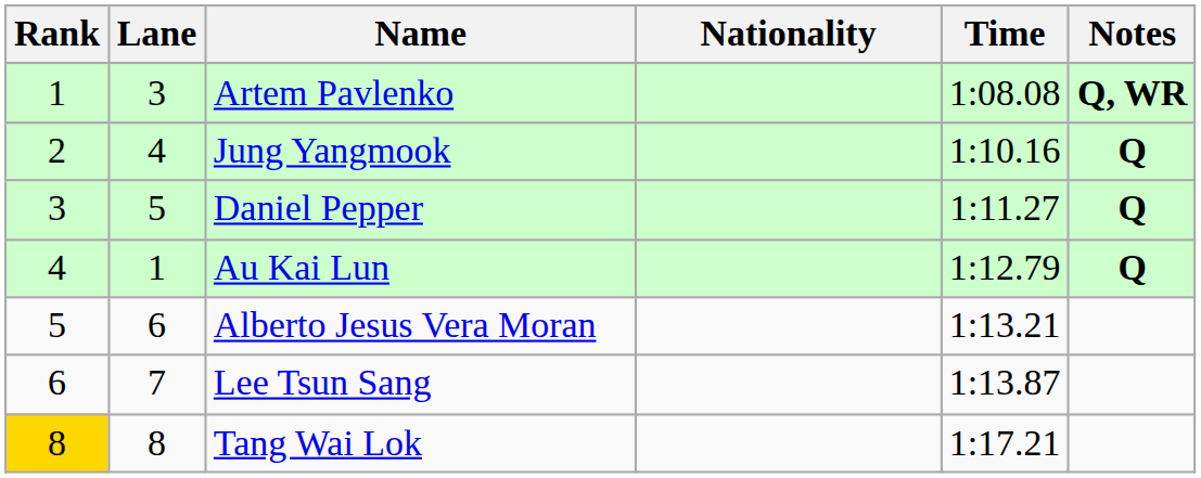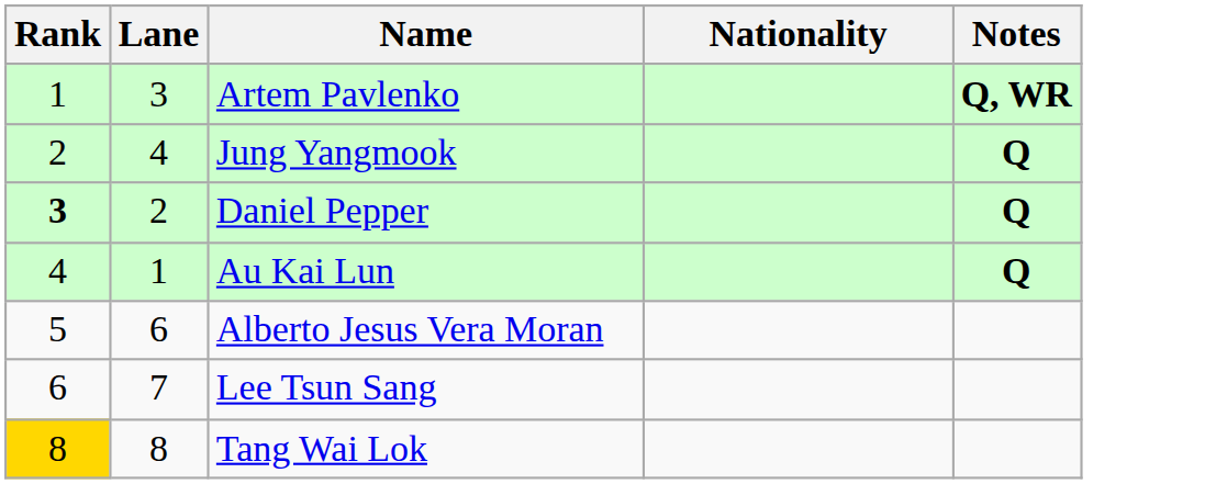 <table class="wikitable sortable" style="text-align:center">
 <tr>
 <th>Rank</th>
 <th>Lane</th>
 <th style="width:180px">Name</th>
 <th style="width:125px">Nationality</th>
-<th>Time</th>
 <th>Notes</th>
 </tr>
 <tr style="background:#cfc;">
 <td>1</td>
 <td>3</td>
 <td style="text-align:left;"><a href='#'>Artem Pavlenko</a></td>
 <td style="text-align:left;"></td>
-<td>1:08.08</td>
 <td><strong>Q, WR</strong></td>
 </tr>
 <tr style="background:#cfc;">
 <td>2</td>
 <td>4</td>
 <td style="text-align:left;"><a href='#'>Jung Yangmook</a></td>
 <td style="text-align:left;"></td>
-<td>1:10.16</td>
 <td><strong>Q</strong></td>
 </tr>
 <tr style="background:#cfc;">
-<td>3</td>
-<td>5</td>
+<td><strong>3</strong></td>
+<td>2</td>
 <td style="text-align:left;"><a href='#'>Daniel Pepper</a></td>
 <td style="text-align:left;"></td>
-<td>1:11.27</td>
 <td><strong>Q</strong></td>
 </tr>
 <tr style="background:#cfc;">
 <td>4</td>
 <td>1</td>
 <td style="text-align:left;"><a href='#'>Au Kai Lun</a></td>
 <td style="text-align:left;"></td>
-<td>1:12.79</td>
 <td><strong>Q</strong></td>
 </tr>
 <tr>
 <td>5</td>
 <td>6</td>
 <td style="text-align:left;"><a href='#'>Alberto Jesus Vera Moran</a></td>
 <td style="text-align:left;"></td>
-<td>1:13.21</td>
 <td></td>
 </tr>
 <tr>
 <td>6</td>
 <td>7</td>
 <td style="text-align:left;"><a href='#'>Lee Tsun Sang</a></td>
 <td style="text-align:left;"></td>
-<td>1:13.87</td>
 <td></td>
 </tr>
 <tr>
 <td style="background: gold;">8</td>
 <td>8</td>
 <td style="text-align:left;"><a href='#'>Tang Wai Lok</a></td>
 <td style="text-align:left;"></td>
-<td>1:17.21</td>
 <td></td>
 </tr>
 </table>
